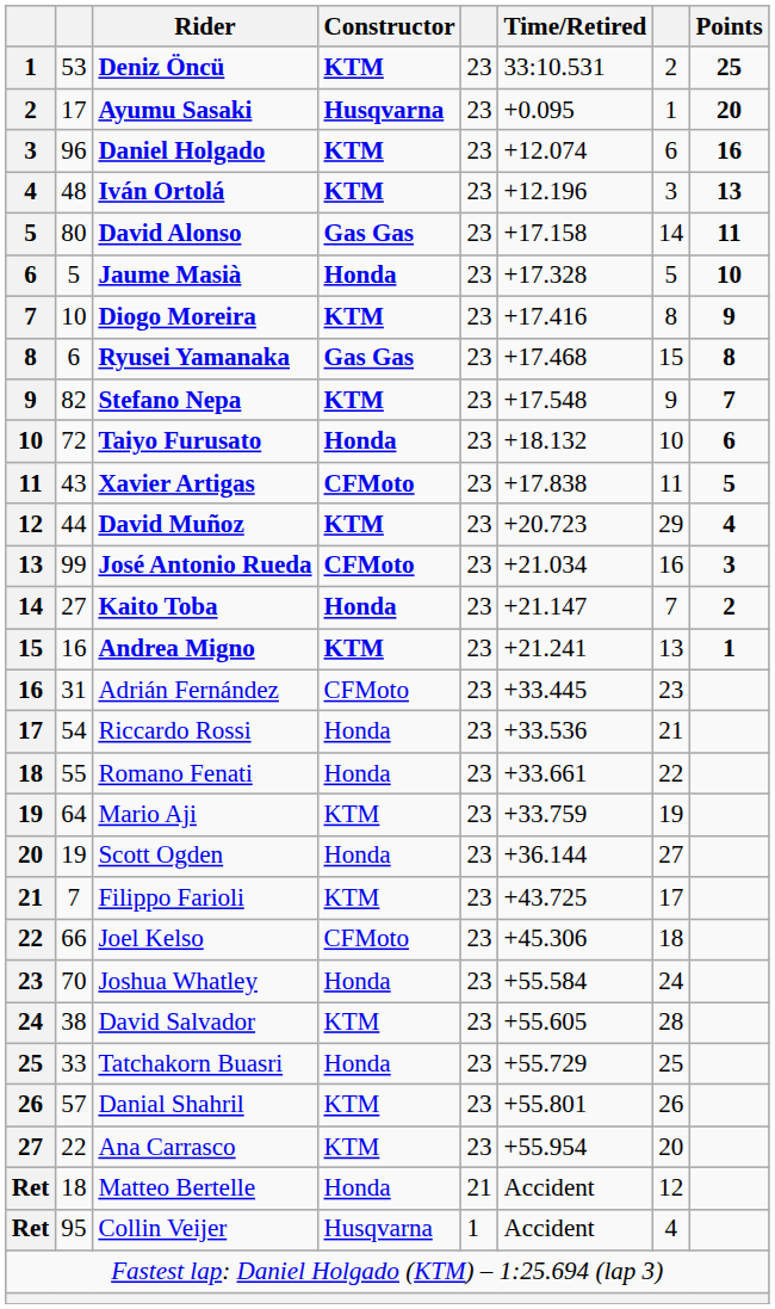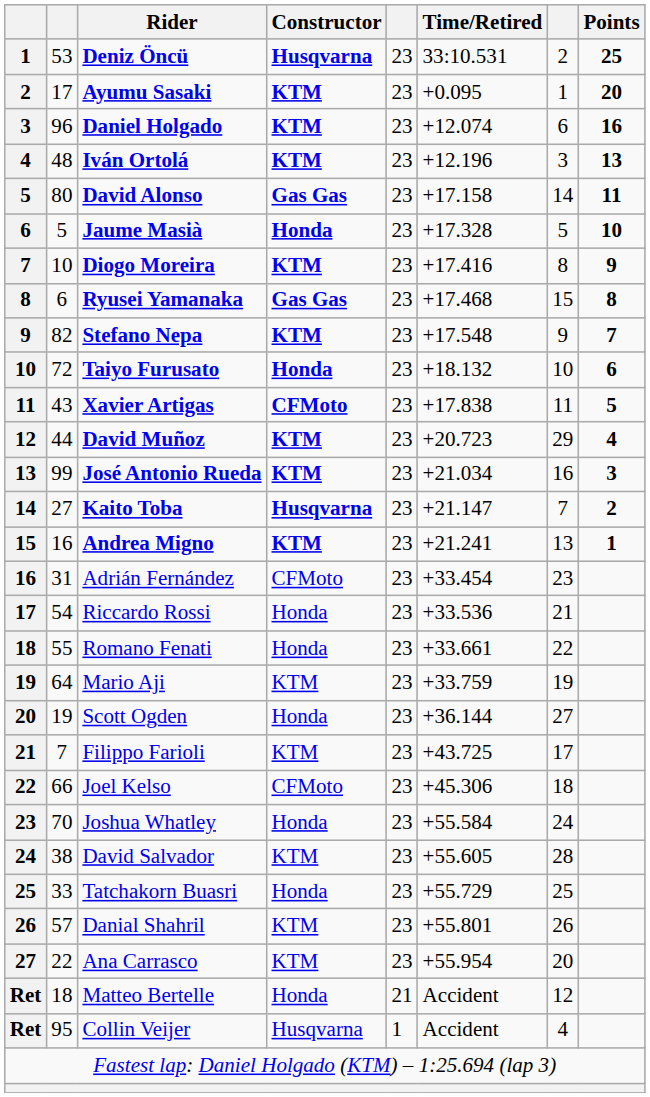 <table class="wikitable sortable" style="font-size: 85%;">
 <tr>
 <th scope="col"></th>
 <th scope="col"></th>
 <th scope="col">Rider</th>
 <th scope="col">Constructor</th>
 <th scope="col" class="unsortable"></th>
 <th scope="col" class="unsortable">Time/Retired</th>
 <th scope="col"></th>
 <th scope="col">Points</th>
 </tr>
 <tr>
 <th scope="row">1</th>
 <td align="center">53</td>
 <td data-sort-value="onc"> <strong><a href='#'>Deniz Öncü</a></strong></td>
-<td><strong><a href='#'>KTM</a></strong></td>
+<td><strong><a href='#'>Husqvarna</a></strong></td>
 <td>23</td>
 <td>33:10.531</td>
 <td align="center">2</td>
 <td align="center"><strong>25</strong></td>
 </tr>
 <tr>
 <th scope="row">2</th>
 <td align="center">17</td>
 <td data-sort-value="sas"> <strong><a href='#'>Ayumu Sasaki</a></strong></td>
-<td><strong><a href='#'>Husqvarna</a></strong></td>
+<td><strong><a href='#'>KTM</a></strong></td>
 <td>23</td>
 <td>+0.095</td>
 <td align="center">1</td>
 <td align="center"><strong>20</strong></td>
 </tr>
 <tr>
 <th scope="row">3</th>
 <td align="center">96</td>
 <td data-sort-value="hol"> <strong><a href='#'>Daniel Holgado</a></strong></td>
 <td><strong><a href='#'>KTM</a></strong></td>
 <td>23</td>
 <td>+12.074</td>
 <td align="center">6</td>
 <td align="center"><strong>16</strong></td>
 </tr>
 <tr>
 <th scope="row">4</th>
 <td align="center">48</td>
 <td data-sort-value="ort"> <strong><a href='#'>Iván Ortolá</a></strong></td>
 <td><strong><a href='#'>KTM</a></strong></td>
 <td>23</td>
 <td>+12.196</td>
 <td align="center">3</td>
 <td align="center"><strong>13</strong></td>
 </tr>
 <tr>
 <th scope="row">5</th>
 <td align="center">80</td>
 <td data-sort-value="alo"> <strong><a href='#'>David Alonso</a></strong></td>
 <td><strong><a href='#'>Gas Gas</a></strong></td>
 <td>23</td>
 <td>+17.158</td>
 <td align="center">14</td>
 <td align="center"><strong>11</strong></td>
 </tr>
 <tr>
 <th scope="row">6</th>
 <td align="center">5</td>
 <td data-sort-value="mas"> <strong><a href='#'>Jaume Masià</a></strong></td>
 <td><strong><a href='#'>Honda</a></strong></td>
 <td>23</td>
 <td>+17.328</td>
 <td align="center">5</td>
 <td align="center"><strong>10</strong></td>
 </tr>
 <tr>
 <th scope="row">7</th>
 <td align="center">10</td>
 <td data-sort-value="mor"> <strong><a href='#'>Diogo Moreira</a></strong></td>
 <td><strong><a href='#'>KTM</a></strong></td>
 <td>23</td>
 <td>+17.416</td>
 <td align="center">8</td>
 <td align="center"><strong>9</strong></td>
 </tr>
 <tr>
 <th scope="row">8</th>
 <td align="center">6</td>
 <td data-sort-value="yam"> <strong><a href='#'>Ryusei Yamanaka</a></strong></td>
 <td><strong><a href='#'>Gas Gas</a></strong></td>
 <td>23</td>
 <td>+17.468</td>
 <td align="center">15</td>
 <td align="center"><strong>8</strong></td>
 </tr>
 <tr>
 <th scope="row">9</th>
 <td align="center">82</td>
 <td data-sort-value="nep"> <strong><a href='#'>Stefano Nepa</a></strong></td>
 <td><strong><a href='#'>KTM</a></strong></td>
 <td>23</td>
 <td>+17.548</td>
 <td align="center">9</td>
 <td align="center"><strong>7</strong></td>
 </tr>
 <tr>
 <th scope="row">10</th>
 <td align="center">72</td>
 <td data-sort-value="fur"> <strong><a href='#'>Taiyo Furusato</a></strong></td>
 <td><strong><a href='#'>Honda</a></strong></td>
 <td>23</td>
 <td>+18.132</td>
 <td align="center">10</td>
 <td align="center"><strong>6</strong></td>
 </tr>
 <tr>
 <th scope="row">11</th>
 <td align="center">43</td>
 <td data-sort-value="art"> <strong><a href='#'>Xavier Artigas</a></strong></td>
 <td><strong><a href='#'>CFMoto</a></strong></td>
 <td>23</td>
 <td>+17.838</td>
 <td align="center">11</td>
 <td align="center"><strong>5</strong></td>
 </tr>
 <tr>
 <th scope="row">12</th>
 <td align="center">44</td>
 <td data-sort-value="mun"> <strong><a href='#'>David Muñoz</a></strong></td>
 <td><strong><a href='#'>KTM</a></strong></td>
 <td>23</td>
 <td>+20.723</td>
 <td align="center">29</td>
 <td align="center"><strong>4</strong></td>
 </tr>
 <tr>
 <th scope="row">13</th>
 <td align="center">99</td>
 <td data-sort-value="rue"> <strong><a href='#'>José Antonio Rueda</a></strong></td>
-<td><strong><a href='#'>CFMoto</a></strong></td>
+<td><strong><a href='#'>KTM</a></strong></td>
 <td>23</td>
 <td>+21.034</td>
 <td align="center">16</td>
 <td align="center"><strong>3</strong></td>
 </tr>
 <tr>
 <th scope="row">14</th>
 <td align="center">27</td>
 <td data-sort-value="tob"> <strong><a href='#'>Kaito Toba</a></strong></td>
-<td><strong><a href='#'>Honda</a></strong></td>
+<td><strong><a href='#'>Husqvarna</a></strong></td>
 <td>23</td>
 <td>+21.147</td>
 <td align="center">7</td>
 <td align="center"><strong>2</strong></td>
 </tr>
 <tr>
 <th scope="row">15</th>
 <td align="center">16</td>
 <td data-sort-value="mig"> <strong><a href='#'>Andrea Migno</a></strong></td>
 <td><strong><a href='#'>KTM</a></strong></td>
 <td>23</td>
 <td>+21.241</td>
 <td align="center">13</td>
 <td align="center"><strong>1</strong></td>
 </tr>
 <tr>
 <th scope="row">16</th>
 <td align="center">31</td>
 <td data-sort-value="fer"> <a href='#'>Adrián Fernández</a></td>
 <td><a href='#'>CFMoto</a></td>
 <td>23</td>
-<td>+33.445</td>
+<td>+33.454</td>
 <td align="center">23</td>
 <td></td>
 </tr>
 <tr>
 <th scope="row">17</th>
 <td align="center">54</td>
 <td data-sort-value="ros"> <a href='#'>Riccardo Rossi</a></td>
 <td><a href='#'>Honda</a></td>
 <td>23</td>
 <td>+33.536</td>
 <td align="center">21</td>
 <td></td>
 </tr>
 <tr>
 <th scope="row">18</th>
 <td align="center">55</td>
 <td data-sort-value="fen"> <a href='#'>Romano Fenati</a></td>
 <td><a href='#'>Honda</a></td>
 <td>23</td>
 <td>+33.661</td>
 <td align="center">22</td>
 <td></td>
 </tr>
 <tr>
 <th scope="row">19</th>
 <td align="center">64</td>
 <td data-sort-value="aji"> <a href='#'>Mario Aji</a></td>
 <td><a href='#'>KTM</a></td>
 <td>23</td>
 <td>+33.759</td>
 <td align="center">19</td>
 <td></td>
 </tr>
 <tr>
 <th scope="row">20</th>
 <td align="center">19</td>
 <td data-sort-value="ogd"> <a href='#'>Scott Ogden</a></td>
 <td><a href='#'>Honda</a></td>
 <td>23</td>
 <td>+36.144</td>
 <td align="center">27</td>
 <td></td>
 </tr>
 <tr>
 <th scope="row">21</th>
 <td align="center">7</td>
 <td data-sort-value="far"> <a href='#'>Filippo Farioli</a></td>
 <td><a href='#'>KTM</a></td>
 <td>23</td>
 <td>+43.725</td>
 <td align="center">17</td>
 <td align="center"></td>
 </tr>
 <tr>
 <th scope="row">22</th>
 <td align="center">66</td>
 <td data-sort-value="kel"> <a href='#'>Joel Kelso</a></td>
 <td><a href='#'>CFMoto</a></td>
 <td>23</td>
 <td>+45.306</td>
 <td align="center">18</td>
 <td></td>
 </tr>
 <tr>
 <th scope="row">23</th>
 <td align="center">70</td>
 <td data-sort-value="wha"> <a href='#'>Joshua Whatley</a></td>
 <td><a href='#'>Honda</a></td>
 <td>23</td>
 <td>+55.584</td>
 <td align="center">24</td>
 <td></td>
 </tr>
 <tr>
 <th scope="row">24</th>
 <td align="center">38</td>
 <td data-sort-value="sal"> <a href='#'>David Salvador</a></td>
 <td><a href='#'>KTM</a></td>
 <td>23</td>
 <td>+55.605</td>
 <td align="center">28</td>
 <td></td>
 </tr>
 <tr>
 <th scope="row">25</th>
 <td align="center">33</td>
 <td data-sort-value="bua"> <a href='#'>Tatchakorn Buasri</a></td>
 <td><a href='#'>Honda</a></td>
 <td>23</td>
 <td>+55.729</td>
 <td align="center">25</td>
 <td></td>
 </tr>
 <tr>
 <th scope="row">26</th>
 <td align="center">57</td>
 <td data-sort-value="dan"> <a href='#'>Danial Shahril</a></td>
 <td><a href='#'>KTM</a></td>
 <td>23</td>
 <td>+55.801</td>
 <td align="center">26</td>
 <td></td>
 </tr>
 <tr>
 <th scope="row">27</th>
 <td align="center">22</td>
 <td data-sort-value="car"> <a href='#'>Ana Carrasco</a></td>
 <td><a href='#'>KTM</a></td>
 <td>23</td>
 <td>+55.954</td>
 <td align="center">20</td>
 <td></td>
 </tr>
 <tr>
 <th scope="row">Ret</th>
 <td align="center">18</td>
 <td data-sort-value="ber"> <a href='#'>Matteo Bertelle</a></td>
 <td><a href='#'>Honda</a></td>
 <td>21</td>
 <td>Accident</td>
 <td align="center">12</td>
 <td></td>
 </tr>
 <tr>
 <th scope="row">Ret</th>
 <td align="center">95</td>
 <td data-sort-value="vei"> <a href='#'>Collin Veijer</a></td>
 <td><a href='#'>Husqvarna</a></td>
 <td>1</td>
 <td>Accident</td>
 <td align="center">4</td>
 <td></td>
 </tr>
 <tr class="sortbottom">
 <td colspan="8" style="text-align:center"><em><a href='#'>Fastest lap</a>:  <a href='#'>Daniel Holgado</a> (<a href='#'>KTM</a>) – 1:25.694 (lap 3)</em></td>
 </tr>
 <tr>
 <th colspan=8></th>
 </tr>
 </table>
